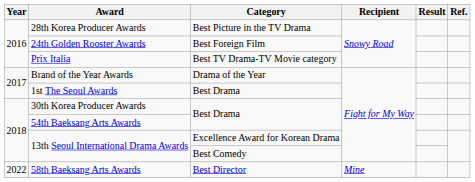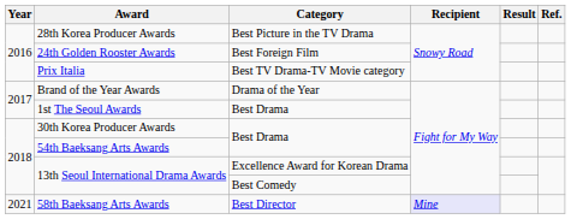 <table class="wikitable sortable">
 <tr>
 <th>Year</th>
 <th>Award</th>
 <th>Category</th>
 <th>Recipient</th>
 <th>Result</th>
 <th class="unsortable">Ref.</th>
 </tr>
 <tr>
 <td rowspan="3">2016</td>
 <td>28th Korea Producer Awards</td>
 <td>Best Picture in the TV Drama</td>
 <td rowspan="3"><em><a href='#'>Snowy Road</a></em></td>
 <td></td>
 <td></td>
 </tr>
 <tr>
 <td><a href='#'>24th Golden Rooster Awards</a></td>
 <td>Best Foreign Film</td>
 <td></td>
 <td></td>
 </tr>
 <tr>
 <td><a href='#'>Prix Italia</a></td>
 <td>Best TV Drama-TV Movie category</td>
 <td></td>
 <td></td>
 </tr>
 <tr>
 <td rowspan="2">2017</td>
 <td>Brand of the Year Awards</td>
 <td>Drama of the Year</td>
 <td rowspan="6"><em><a href='#'>Fight for My Way</a></em></td>
 <td></td>
 <td></td>
 </tr>
 <tr>
 <td>1st <a href='#'>The Seoul Awards</a></td>
 <td>Best Drama</td>
 <td></td>
 <td></td>
 </tr>
 <tr>
 <td rowspan="4">2018</td>
 <td>30th Korea Producer Awards</td>
 <td rowspan="2">Best Drama</td>
 <td></td>
 <td></td>
 </tr>
 <tr>
 <td><a href='#'>54th Baeksang Arts Awards</a></td>
 <td></td>
 <td></td>
 </tr>
 <tr>
 <td rowspan="2">13th <a href='#'>Seoul International Drama Awards</a></td>
 <td>Excellence Award for Korean Drama</td>
 <td></td>
 <td rowspan="2"></td>
 </tr>
 <tr>
 <td>Best Comedy</td>
 <td></td>
 </tr>
 <tr>
-<td>2022</td>
+<td>2021</td>
 <td scope="row"><a href='#'>58th Baeksang Arts Awards</a></td>
 <td><a href='#'>Best Director</a></td>
-<td><em><a href='#'>Mine</a></em></td>
+<td style="background: lavender;"><em><a href='#'>Mine</a></em></td>
 <td></td>
 <td></td>
 </tr>
 </table>
